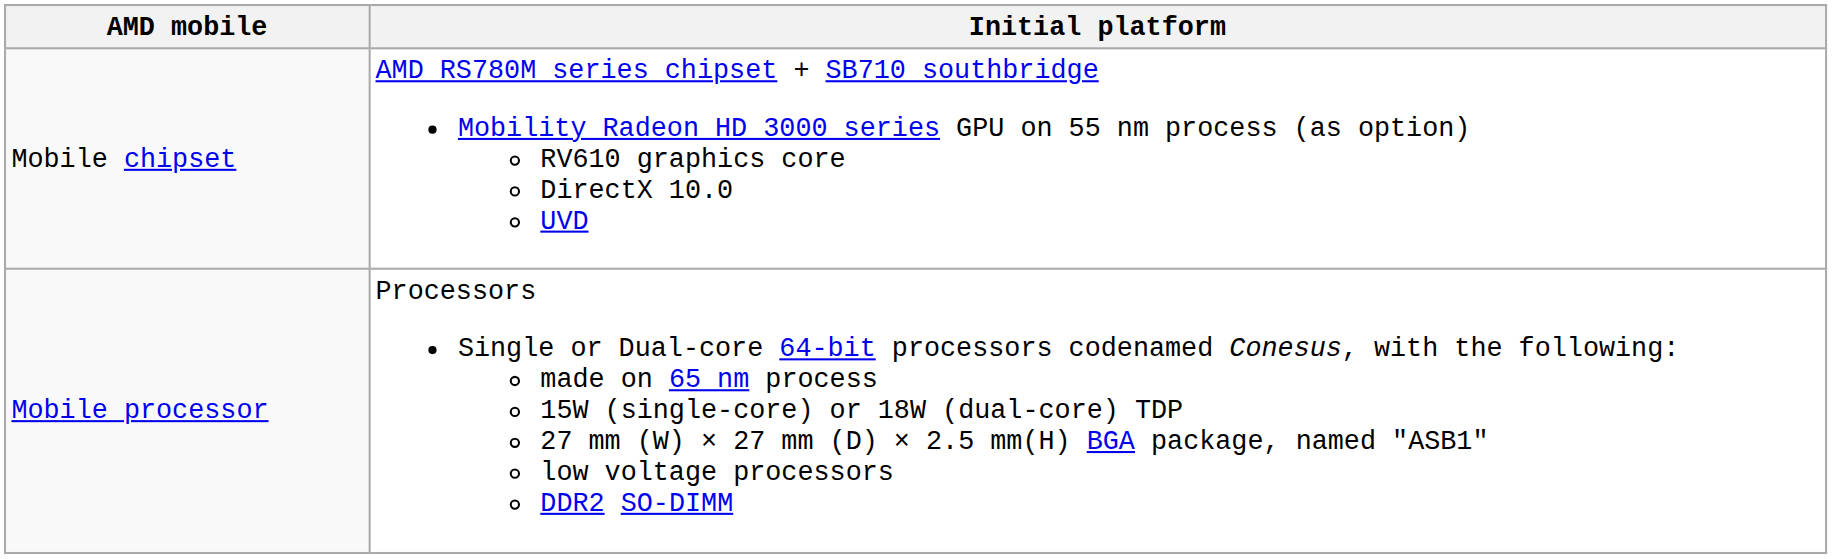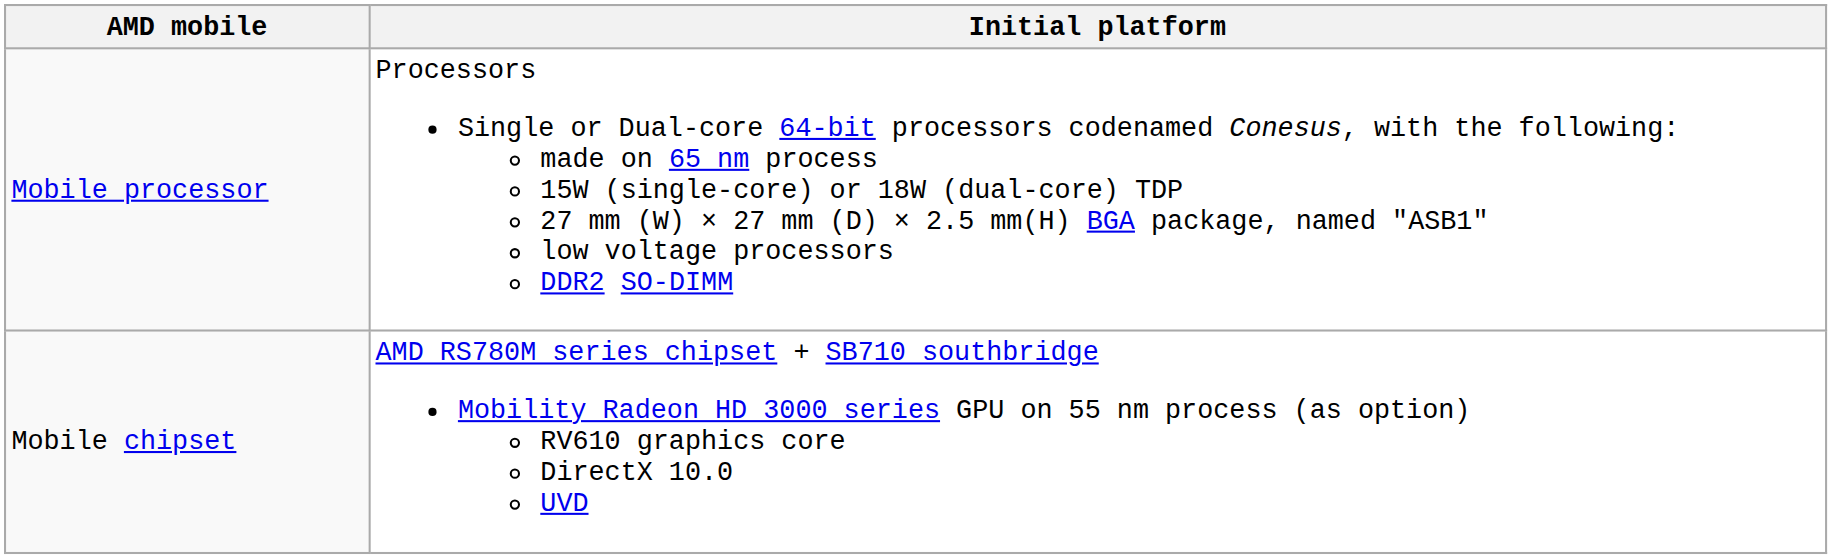 <table class="wikitable" width="70%">
 <tr>
 <th width="20%">AMD mobile</th>
 <th>Initial platform</th>
 </tr>
 <tr>
+<td><a href='#'>Mobile processor</a></td>
+<td style="background:white">Processors<br><ul><li>Single or Dual-core <a href='#'>64-bit</a> processors codenamed <em>Conesus</em>, with the following:<ul><li>made on <a href='#'>65 nm</a> process</li><li>15W (single-core) or 18W (dual-core) TDP</li><li>27 mm (W) × 27 mm (D) × 2.5 mm(H) <a href='#'>BGA</a> package, named "ASB1"</li><li>low voltage processors</li><li><a href='#'>DDR2</a> <a href='#'>SO-DIMM</a></li></ul></li></ul></td>
+</tr>
+<tr>
 <td>Mobile <a href='#'>chipset</a></td>
 <td style="background:white"><a href='#'>AMD RS780M series chipset</a> + <a href='#'>SB710 southbridge</a><br><ul><li><a href='#'>Mobility Radeon HD 3000 series</a> GPU on 55 nm process (as option)<ul><li>RV610 graphics core</li><li>DirectX 10.0</li><li><a href='#'>UVD</a></li></ul></li></ul></td>
 </tr>
-<tr>
-<td><a href='#'>Mobile processor</a></td>
-<td style="background:white">Processors<br><ul><li>Single or Dual-core <a href='#'>64-bit</a> processors codenamed <em>Conesus</em>, with the following:<ul><li>made on <a href='#'>65 nm</a> process</li><li>15W (single-core) or 18W (dual-core) TDP</li><li>27 mm (W) × 27 mm (D) × 2.5 mm(H) <a href='#'>BGA</a> package, named "ASB1"</li><li>low voltage processors</li><li><a href='#'>DDR2</a> <a href='#'>SO-DIMM</a></li></ul></li></ul></td>
-</tr>
 </table>
